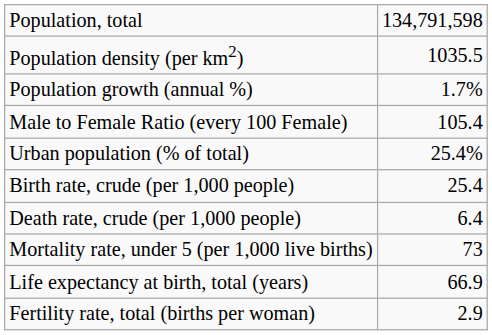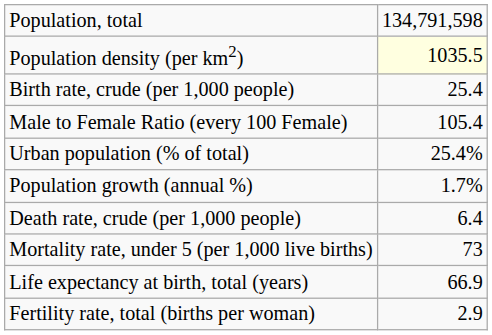 <table class="wikitable">
 <tr>
 <td>Population, total</td>
 <td style="text-align: right;">134,791,598</td>
 </tr>
 <tr>
 <td>Population density (per km<sup>2</sup>)</td>
-<td style="text-align: right;">1035.5</td>
+<td style="background: lightyellow; text-align: right;">1035.5</td>
 </tr>
 <tr>
-<td>Population growth (annual %)</td>
-<td style="text-align: right;">1.7%</td>
+<td>Birth rate, crude (per 1,000 people)</td>
+<td style="text-align: right;">25.4</td>
 </tr>
 <tr>
 <td>Male to Female Ratio (every 100 Female)</td>
 <td style="text-align: right;">105.4</td>
 </tr>
 <tr>
 <td>Urban population (% of total)</td>
 <td style="text-align: right;">25.4%</td>
 </tr>
 <tr>
-<td>Birth rate, crude (per 1,000 people)</td>
-<td style="text-align: right;">25.4</td>
+<td>Population growth (annual %)</td>
+<td style="text-align: right;">1.7%</td>
 </tr>
 <tr>
 <td>Death rate, crude (per 1,000 people)</td>
 <td style="text-align: right;">6.4</td>
 </tr>
 <tr>
 <td>Mortality rate, under 5 (per 1,000 live births)</td>
 <td style="text-align: right;">73</td>
 </tr>
 <tr>
 <td>Life expectancy at birth, total (years)</td>
 <td style="text-align: right;">66.9</td>
 </tr>
 <tr>
 <td>Fertility rate, total (births per woman)</td>
 <td style="text-align: right;">2.9</td>
 </tr>
 </table>
